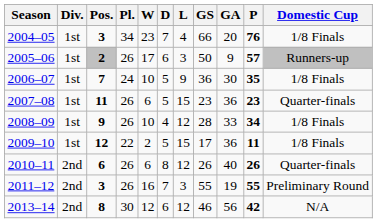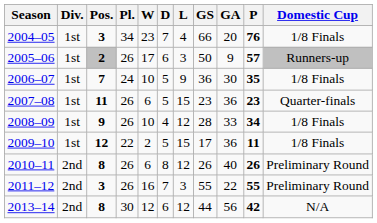 <table class="wikitable">
 <tr>
 <th>Season</th>
 <th>Div.</th>
 <th>Pos.</th>
 <th>Pl.</th>
 <th>W</th>
 <th>D</th>
 <th>L</th>
 <th>GS</th>
 <th>GA</th>
 <th>P</th>
 <th><a href='#'>Domestic Cup</a></th>
 </tr>
 <tr>
 <td align=center><a href='#'>2004–05</a></td>
 <td align=center>1st</td>
 <td align=center><strong>3</strong></td>
 <td align=center>34</td>
 <td align=center>23</td>
 <td align=center>7</td>
 <td align=center>4</td>
 <td align=center>66</td>
 <td align=center>20</td>
 <td align=center><strong>76</strong></td>
 <td align=center>1/8 Finals</td>
 </tr>
 <tr>
 <td align=center><a href='#'>2005–06</a></td>
 <td align=center>1st</td>
 <td align=center bgcolor=silver><strong>2</strong></td>
 <td align=center>26</td>
 <td align=center>17</td>
 <td align=center>6</td>
 <td align=center>3</td>
 <td align=center>50</td>
 <td align=center>9</td>
 <td align=center><strong>57</strong></td>
 <td align=center bgcolor=silver>Runners-up</td>
 </tr>
 <tr>
 <td align=center><a href='#'>2006–07</a></td>
 <td align=center>1st</td>
 <td align=center><strong>7</strong></td>
 <td align=center>24</td>
 <td align=center>10</td>
 <td align=center>5</td>
 <td align=center>9</td>
 <td align=center>36</td>
 <td align=center>30</td>
 <td align=center><strong>35</strong></td>
 <td align=center>1/8 Finals</td>
 </tr>
 <tr>
 <td align=center><a href='#'>2007–08</a></td>
 <td align=center>1st</td>
 <td align=center><strong>11</strong></td>
 <td align=center>26</td>
 <td align=center>6</td>
 <td align=center>5</td>
 <td align=center>15</td>
 <td align=center>23</td>
 <td align=center>36</td>
 <td align=center><strong>23</strong></td>
 <td align=center>Quarter-finals</td>
 </tr>
 <tr>
 <td align=center><a href='#'>2008–09</a></td>
 <td align=center>1st</td>
 <td align=center><strong>9</strong></td>
 <td align=center>26</td>
 <td align=center>10</td>
 <td align=center>4</td>
 <td align=center>12</td>
 <td align=center>28</td>
 <td align=center>33</td>
 <td align=center><strong>34</strong></td>
 <td align=center>1/8 Finals</td>
 </tr>
 <tr>
 <td align=center><a href='#'>2009–10</a></td>
 <td align=center>1st</td>
 <td align=center><strong>12</strong></td>
 <td align=center>22</td>
 <td align=center>2</td>
 <td align=center>5</td>
 <td align=center>15</td>
 <td align=center>17</td>
 <td align=center>36</td>
 <td align=center><strong>11</strong></td>
 <td align=center>1/8 Finals</td>
 </tr>
 <tr>
 <td align=center><a href='#'>2010–11</a></td>
 <td align=center>2nd</td>
-<td align=center><strong>6</strong></td>
+<td align=center><strong>8</strong></td>
 <td align=center>26</td>
 <td align=center>6</td>
 <td align=center>8</td>
 <td align=center>12</td>
 <td align=center>26</td>
 <td align=center>40</td>
 <td align=center><strong>26</strong></td>
-<td align=center>Quarter-finals</td>
+<td align=center>Preliminary Round</td>
 </tr>
 <tr>
 <td align=center><a href='#'>2011–12</a></td>
 <td align=center>2nd</td>
 <td align=center><strong>3</strong></td>
 <td align=center>26</td>
 <td align=center>16</td>
 <td align=center>7</td>
 <td align=center>3</td>
 <td align=center>55</td>
-<td align=center>19</td>
+<td align=center>22</td>
 <td align=center><strong>55</strong></td>
 <td align=center>Preliminary Round</td>
 </tr>
 <tr>
 <td align=center><a href='#'>2013–14</a></td>
 <td align=center>2nd</td>
 <td align=center><strong>8</strong></td>
 <td align=center>30</td>
 <td align=center>12</td>
 <td align=center>6</td>
 <td align=center>12</td>
-<td align=center>46</td>
+<td align=center>44</td>
 <td align=center>56</td>
 <td align=center><strong>42</strong></td>
 <td align=center>N/A</td>
 </tr>
 </table>
